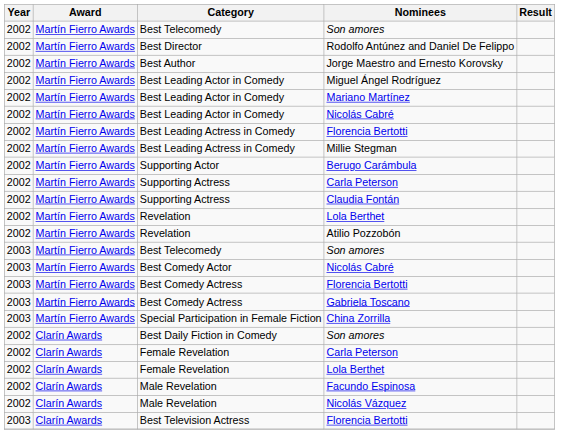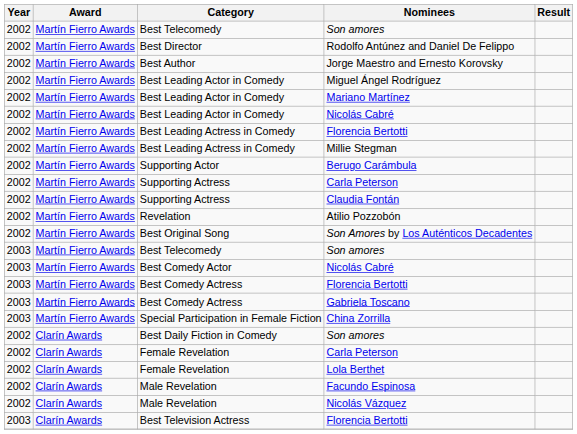 <table class="wikitable">
 <tr>
 <th>Year</th>
 <th>Award</th>
 <th>Category</th>
 <th>Nominees</th>
 <th>Result</th>
 </tr>
 <tr>
 <td>2002</td>
 <td><a href='#'>Martín Fierro Awards</a></td>
 <td>Best Telecomedy</td>
 <td><em>Son amores</em></td>
 <td></td>
 </tr>
 <tr>
 <td>2002</td>
 <td><a href='#'>Martín Fierro Awards</a></td>
 <td>Best Director</td>
 <td>Rodolfo Antúnez and Daniel De Felippo</td>
 <td></td>
 </tr>
 <tr>
 <td>2002</td>
 <td><a href='#'>Martín Fierro Awards</a></td>
 <td>Best Author</td>
 <td>Jorge Maestro and Ernesto Korovsky</td>
 <td></td>
 </tr>
 <tr>
 <td>2002</td>
 <td><a href='#'>Martín Fierro Awards</a></td>
 <td>Best Leading Actor in Comedy</td>
 <td>Miguel Ángel Rodríguez</td>
 <td></td>
 </tr>
 <tr>
 <td>2002</td>
 <td><a href='#'>Martín Fierro Awards</a></td>
 <td>Best Leading Actor in Comedy</td>
 <td><a href='#'>Mariano Martínez</a></td>
 <td></td>
 </tr>
 <tr>
 <td>2002</td>
 <td><a href='#'>Martín Fierro Awards</a></td>
 <td>Best Leading Actor in Comedy</td>
 <td><a href='#'>Nicolás Cabré</a></td>
 <td></td>
 </tr>
 <tr>
 <td>2002</td>
 <td><a href='#'>Martín Fierro Awards</a></td>
 <td>Best Leading Actress in Comedy</td>
 <td><a href='#'>Florencia Bertotti</a></td>
 <td></td>
 </tr>
 <tr>
 <td>2002</td>
 <td><a href='#'>Martín Fierro Awards</a></td>
 <td>Best Leading Actress in Comedy</td>
 <td>Millie Stegman</td>
 <td></td>
 </tr>
 <tr>
 <td>2002</td>
 <td><a href='#'>Martín Fierro Awards</a></td>
 <td>Supporting Actor</td>
 <td><a href='#'>Berugo Carámbula</a></td>
 <td></td>
 </tr>
 <tr>
 <td>2002</td>
 <td><a href='#'>Martín Fierro Awards</a></td>
 <td>Supporting Actress</td>
 <td><a href='#'>Carla Peterson</a></td>
 <td></td>
 </tr>
 <tr>
 <td>2002</td>
 <td><a href='#'>Martín Fierro Awards</a></td>
 <td>Supporting Actress</td>
 <td><a href='#'>Claudia Fontán</a></td>
 <td></td>
 </tr>
 <tr>
 <td>2002</td>
 <td><a href='#'>Martín Fierro Awards</a></td>
 <td>Revelation</td>
-<td><a href='#'>Lola Berthet</a></td>
+<td>Atilio Pozzobón</td>
 <td></td>
 </tr>
 <tr>
 <td>2002</td>
 <td><a href='#'>Martín Fierro Awards</a></td>
-<td>Revelation</td>
-<td>Atilio Pozzobón</td>
+<td>Best Original Song</td>
+<td><em>Son Amores</em> by <a href='#'>Los Auténticos Decadentes</a></td>
 <td></td>
 </tr>
 <tr>
 <td>2003</td>
 <td><a href='#'>Martín Fierro Awards</a></td>
 <td>Best Telecomedy</td>
 <td><em>Son amores</em></td>
 <td></td>
 </tr>
 <tr>
 <td>2003</td>
 <td><a href='#'>Martín Fierro Awards</a></td>
 <td>Best Comedy Actor</td>
 <td><a href='#'>Nicolás Cabré</a></td>
 <td></td>
 </tr>
 <tr>
 <td>2003</td>
 <td><a href='#'>Martín Fierro Awards</a></td>
 <td>Best Comedy Actress</td>
 <td><a href='#'>Florencia Bertotti</a></td>
 <td></td>
 </tr>
 <tr>
 <td>2003</td>
 <td><a href='#'>Martín Fierro Awards</a></td>
 <td>Best Comedy Actress</td>
 <td><a href='#'>Gabriela Toscano</a></td>
 <td></td>
 </tr>
 <tr>
 <td>2003</td>
 <td><a href='#'>Martín Fierro Awards</a></td>
 <td>Special Participation in Female Fiction</td>
 <td><a href='#'>China Zorrilla</a></td>
 <td></td>
 </tr>
 <tr>
 <td>2002</td>
 <td><a href='#'>Clarín Awards</a></td>
 <td>Best Daily Fiction in Comedy</td>
 <td><em>Son amores</em></td>
 <td></td>
 </tr>
 <tr>
 <td>2002</td>
 <td><a href='#'>Clarín Awards</a></td>
 <td>Female Revelation</td>
 <td><a href='#'>Carla Peterson</a></td>
 <td></td>
 </tr>
 <tr>
 <td>2002</td>
 <td><a href='#'>Clarín Awards</a></td>
 <td>Female Revelation</td>
 <td><a href='#'>Lola Berthet</a></td>
 <td></td>
 </tr>
 <tr>
 <td>2002</td>
 <td><a href='#'>Clarín Awards</a></td>
 <td>Male Revelation</td>
 <td><a href='#'>Facundo Espinosa</a></td>
 <td></td>
 </tr>
 <tr>
 <td>2002</td>
 <td><a href='#'>Clarín Awards</a></td>
 <td>Male Revelation</td>
 <td><a href='#'>Nicolás Vázquez</a></td>
 <td></td>
 </tr>
 <tr>
 <td>2003</td>
 <td><a href='#'>Clarín Awards</a></td>
 <td>Best Television Actress</td>
 <td><a href='#'>Florencia Bertotti</a></td>
 <td></td>
 </tr>
 <tr>
 </tr>
 </table>
